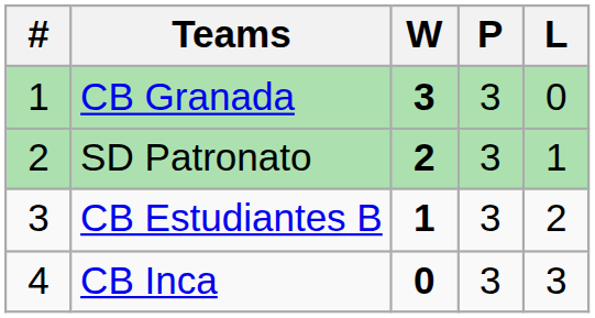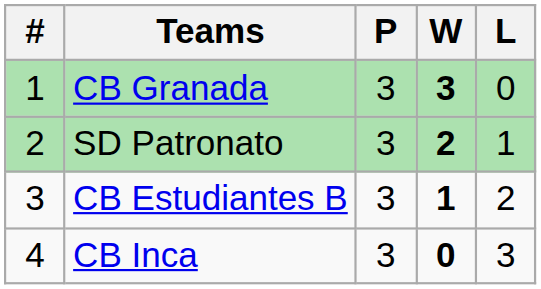 <table class="wikitable" style="text-align: center;">
 <tr>
 <th width=20>#</th>
 <th>Teams</th>
+<th width=20>P</th>
 <th width=20>W</th>
-<th width=20>P</th>
 <th width=20>L</th>
 </tr>
 <tr bgcolor=ACE1AF>
 <td>1</td>
 <td align=left><a href='#'>CB Granada</a></td>
+<td>3</td>
 <td><strong>3</strong></td>
-<td>3</td>
 <td>0</td>
 </tr>
 <tr bgcolor=ACE1AF>
 <td>2</td>
 <td align=left>SD Patronato</td>
+<td>3</td>
 <td><strong>2</strong></td>
-<td>3</td>
 <td>1</td>
 </tr>
 <tr>
 <td>3</td>
 <td align=left><a href='#'>CB Estudiantes B</a></td>
+<td>3</td>
 <td><strong>1</strong></td>
-<td>3</td>
 <td>2</td>
 </tr>
 <tr>
 <td>4</td>
 <td align=left><a href='#'>CB Inca</a></td>
+<td>3</td>
 <td><strong>0</strong></td>
-<td>3</td>
 <td>3</td>
 </tr>
 </table>
